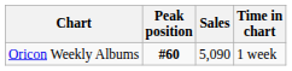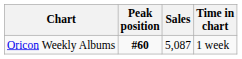 <table class="wikitable">
 <tr>
 <th align="left">Chart</th>
 <th align="center">Peak<br>position</th>
 <th align="center">Sales</th>
 <th align="center">Time in<br>chart</th>
 </tr>
 <tr>
 <td align="left"><a href='#'>Oricon</a> Weekly Albums</td>
 <td align="center"><strong>#60</strong></td>
-<td align="">5,090</td>
+<td align="">5,087</td>
 <td align="">1 week</td>
 </tr>
 </table>
